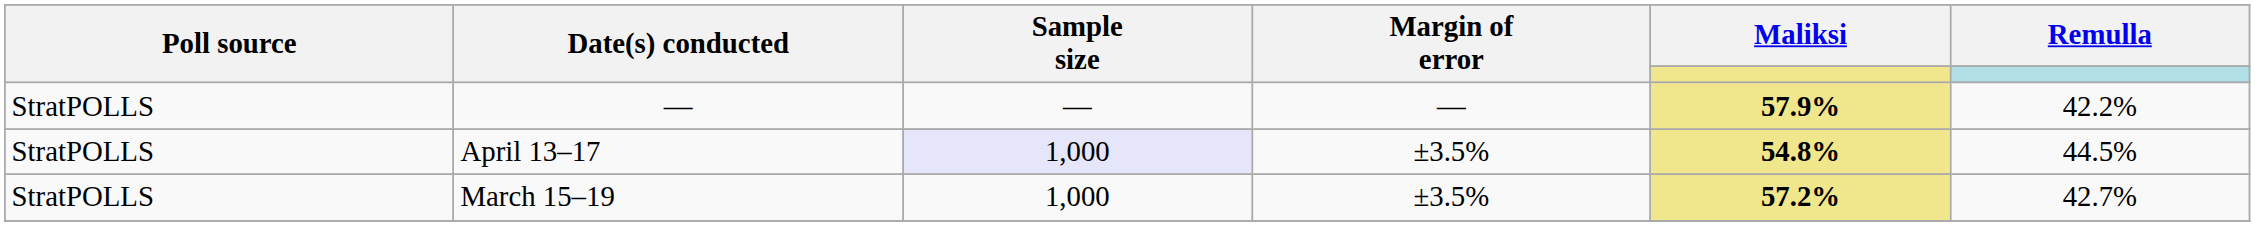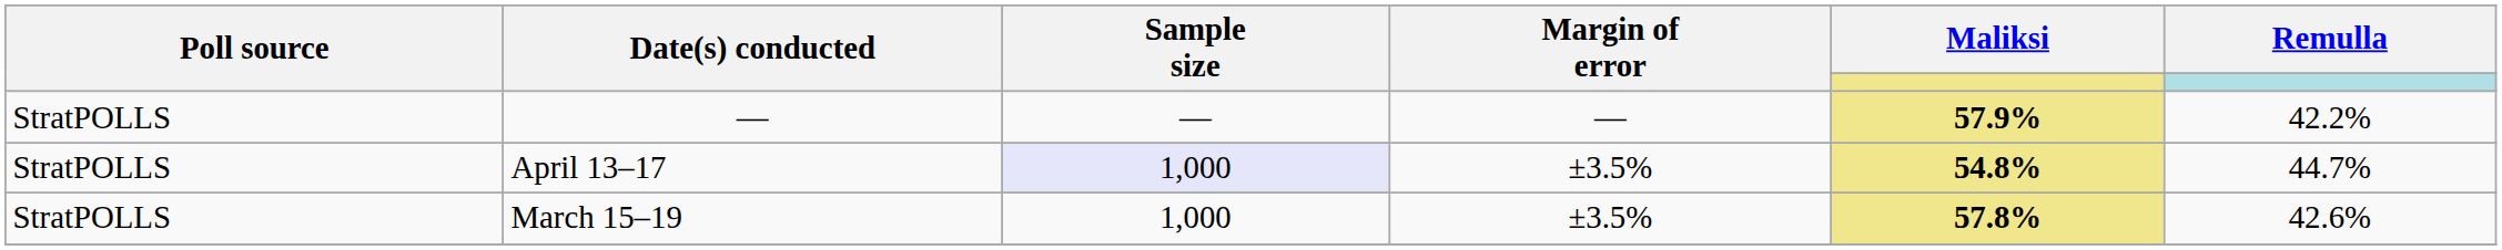 <table class=wikitable style="text-align:center;">
 <tr>
 <th rowspan=2 width=9%>Poll source</th>
 <th rowspan=2 width=9%>Date(s) conducted</th>
 <th rowspan=2 width=7%>Sample<br>size</th>
 <th rowspan=2 width=8%>Margin of<br>error</th>
 <th width=6%><a href='#'>Maliksi</a></th>
 <th width=6%><a href='#'>Remulla</a></th>
 </tr>
 <tr>
 <td bgcolor=f0e68c></td>
 <td bgcolor=B0E0E6></td>
 </tr>
 <tr>
 <td align=left>StratPOLLS</td>
 <td align=center>—</td>
 <td>—</td>
 <td>—</td>
 <td bgcolor=f0e68c><strong>57.9%</strong></td>
 <td>42.2%</td>
 </tr>
 <tr>
 <td align=left>StratPOLLS</td>
 <td align=left>April 13–17</td>
 <td style="background: lavender;">1,000</td>
 <td>±3.5%</td>
 <td bgcolor=f0e68c><strong>54.8%</strong></td>
-<td>44.5%</td>
+<td>44.7%</td>
 </tr>
 <tr>
 <td align=left>StratPOLLS</td>
 <td align=left>March 15–19</td>
 <td>1,000</td>
 <td>±3.5%</td>
-<td bgcolor=f0e68c><strong>57.2%</strong></td>
-<td>42.7%</td>
+<td bgcolor=f0e68c><strong>57.8%</strong></td>
+<td>42.6%</td>
 </tr>
 <tr>
 </tr>
 </table>
